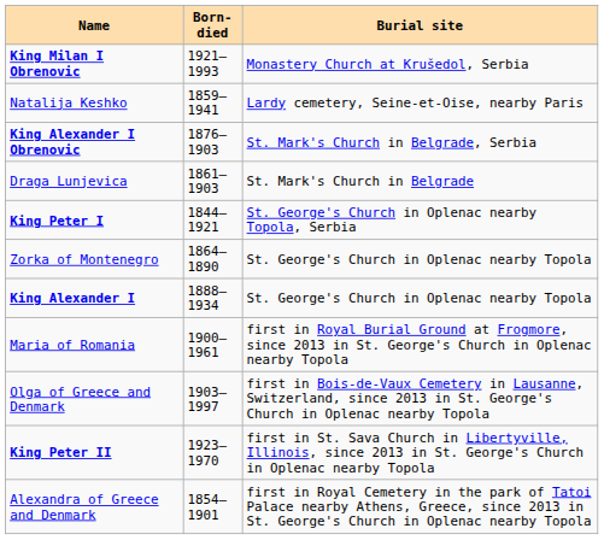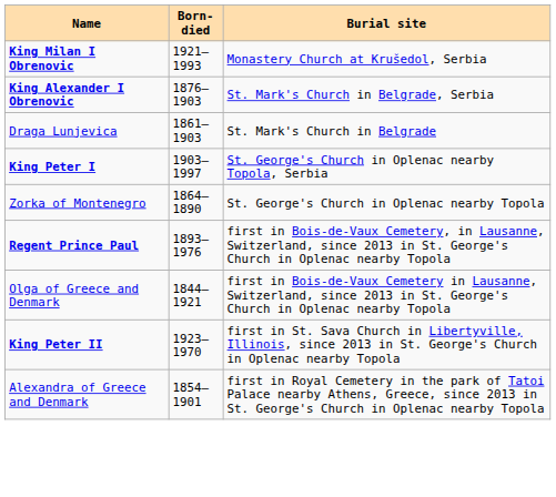 <table width = "95%" border = 1 border="1" cellpadding="4" cellspacing="0" style="margin: 0.5em 1em 0.5em 0; background: #f9f9f9; border: 1px #aaa solid; border-collapse: collapse;">
 <tr>
 <th width="30%" bgcolor="#ffdead">Name</th>
 <th width="10%" bgcolor="#ffdead">Born-died</th>
 <th width="90%" bgcolor="#ffdead">Burial site</th>
 </tr>
 <tr>
 <td><strong><a href='#'>King Milan I Obrenovic</a></strong></td>
 <td>1921–1993</td>
 <td><a href='#'>Monastery Church at Krušedol</a>, Serbia</td>
-</tr>
-<tr>
-<td><a href='#'>Natalija Keshko</a></td>
-<td>1859–1941</td>
-<td><a href='#'>Lardy</a> cemetery, Seine-et-Oise, nearby Paris</td>
 </tr>
 <tr>
 <td><strong><a href='#'>King Alexander I Obrenovic</a></strong></td>
 <td>1876–1903</td>
 <td><a href='#'>St. Mark's Church</a> in <a href='#'>Belgrade</a>, Serbia</td>
 </tr>
 <tr>
 <td><a href='#'>Draga Lunjevica</a></td>
 <td>1861–1903</td>
 <td>St. Mark's Church in <a href='#'>Belgrade</a></td>
 </tr>
 <tr>
 <td><strong><a href='#'>King Peter I</a></strong></td>
-<td>1844–1921</td>
+<td>1903–1997</td>
 <td><a href='#'>St. George's Church</a> in Oplenac nearby <a href='#'>Topola</a>, Serbia</td>
 </tr>
 <tr>
 <td><a href='#'>Zorka of Montenegro</a></td>
 <td>1864–1890</td>
 <td>St. George's Church in Oplenac nearby Topola</td>
 </tr>
 <tr>
-<td><strong><a href='#'>King Alexander I</a></strong></td>
-<td>1888–1934</td>
-<td>St. George's Church in Oplenac nearby Topola</td>
-</tr>
-<tr>
-<td><a href='#'>Maria of Romania</a></td>
-<td>1900–1961</td>
-<td>first in <a href='#'>Royal Burial Ground</a> at <a href='#'>Frogmore</a>, since 2013 in St. George's Church in Oplenac nearby Topola</td>
+<td><strong><a href='#'>Regent Prince Paul</a></strong></td>
+<td>1893–1976</td>
+<td>first in <a href='#'>Bois-de-Vaux Cemetery</a>, in <a href='#'>Lausanne</a>, Switzerland, since 2013 in St. George's Church in Oplenac nearby Topola</td>
 </tr>
 <tr>
 <td><a href='#'>Olga of Greece and Denmark</a></td>
-<td>1903–1997</td>
+<td>1844–1921</td>
 <td>first in <a href='#'>Bois-de-Vaux Cemetery</a> in <a href='#'>Lausanne</a>, Switzerland, since 2013 in St. George's Church in Oplenac nearby Topola</td>
 </tr>
 <tr>
 <td><strong><a href='#'>King Peter II</a></strong></td>
 <td>1923–1970</td>
 <td>first in St. Sava Church in <a href='#'>Libertyville, Illinois</a>, since 2013 in St. George's Church in Oplenac nearby Topola</td>
 </tr>
 <tr>
 <td><a href='#'>Alexandra of Greece and Denmark</a></td>
 <td>1854–1901</td>
 <td>first in Royal Cemetery in the park of <a href='#'>Tatoi</a> Palace nearby Athens, Greece, since 2013 in St. George's Church in Oplenac nearby Topola</td>
 </tr>
 </table>
